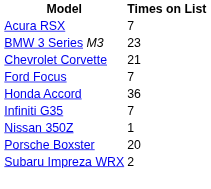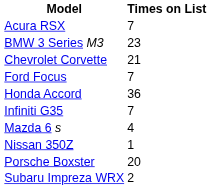 <table>
 <tr>
 <th>Model</th>
 <th>Times on List</th>
 </tr>
 <tr>
 <td><a href='#'>Acura RSX</a></td>
 <td>7</td>
 </tr>
 <tr>
 <td><a href='#'>BMW 3 Series</a> <em>M3</em></td>
 <td>23</td>
 </tr>
 <tr>
 <td><a href='#'>Chevrolet Corvette</a></td>
 <td>21</td>
 </tr>
 <tr>
 <td><a href='#'>Ford Focus</a></td>
 <td>7</td>
 </tr>
 <tr>
 <td><a href='#'>Honda Accord</a></td>
 <td>36</td>
 </tr>
 <tr>
 <td><a href='#'>Infiniti G35</a></td>
 <td>7</td>
 </tr>
 <tr>
+<td><a href='#'>Mazda 6</a> <em>s</em></td>
+<td>4</td>
+</tr>
+<tr>
 <td><a href='#'>Nissan 350Z</a></td>
 <td>1</td>
 </tr>
 <tr>
 <td><a href='#'>Porsche Boxster</a></td>
 <td>20</td>
 </tr>
 <tr>
 <td><a href='#'>Subaru Impreza WRX</a></td>
 <td>2</td>
 </tr>
 </table>
